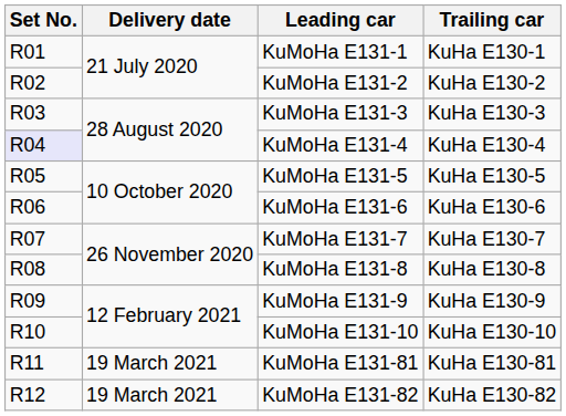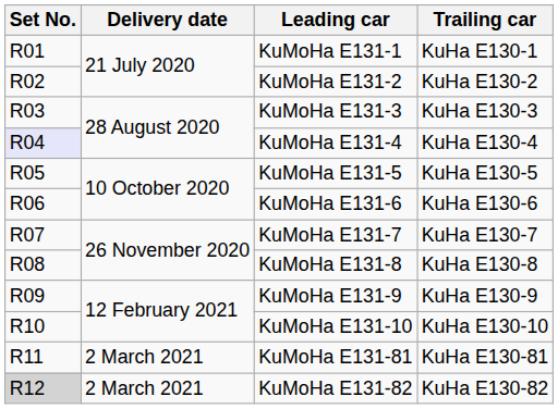 <table class="wikitable mw-collapsible mw-collapsed">
 <tr>
 <th>Set No.</th>
 <th>Delivery date</th>
 <th>Leading car</th>
 <th>Trailing car</th>
 </tr>
 <tr>
 <td>R01</td>
 <td rowspan="2">21 July 2020</td>
 <td>KuMoHa E131-1</td>
 <td>KuHa E130-1</td>
 </tr>
 <tr>
 <td>R02</td>
 <td>KuMoHa E131-2</td>
 <td>KuHa E130-2</td>
 </tr>
 <tr>
 <td>R03</td>
 <td rowspan="2">28 August 2020</td>
 <td>KuMoHa E131-3</td>
 <td>KuHa E130-3</td>
 </tr>
 <tr>
 <td style="background: lavender;">R04</td>
 <td>KuMoHa E131-4</td>
 <td>KuHa E130-4</td>
 </tr>
 <tr>
 <td>R05</td>
 <td rowspan="2">10 October 2020</td>
 <td>KuMoHa E131-5</td>
 <td>KuHa E130-5</td>
 </tr>
 <tr>
 <td>R06</td>
 <td>KuMoHa E131-6</td>
 <td>KuHa E130-6</td>
 </tr>
 <tr>
 <td>R07</td>
 <td rowspan="2">26 November 2020</td>
 <td>KuMoHa E131-7</td>
 <td>KuHa E130-7</td>
 </tr>
 <tr>
 <td>R08</td>
 <td>KuMoHa E131-8</td>
 <td>KuHa E130-8</td>
 </tr>
 <tr>
 <td>R09</td>
 <td rowspan="2">12 February 2021</td>
 <td>KuMoHa E131-9</td>
 <td>KuHa E130-9</td>
 </tr>
 <tr>
 <td>R10</td>
 <td>KuMoHa E131-10</td>
 <td>KuHa E130-10</td>
 </tr>
 <tr>
 <td>R11</td>
-<td>19 March 2021</td>
+<td>2 March 2021</td>
 <td>KuMoHa E131-81</td>
 <td>KuHa E130-81</td>
 </tr>
 <tr>
-<td>R12</td>
-<td>19 March 2021</td>
+<td style="background: lightgrey;">R12</td>
+<td>2 March 2021</td>
 <td>KuMoHa E131-82</td>
 <td>KuHa E130-82</td>
 </tr>
 </table>
